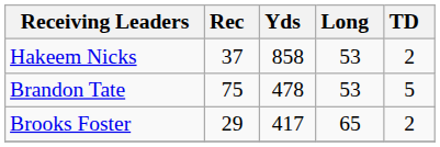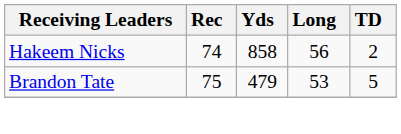 <table class="wikitable">
 <tr>
 <th>  Receiving Leaders   </th>
 <th>Rec  </th>
 <th>Yds  </th>
 <th>Long  </th>
 <th>TD  </th>
 </tr>
 <tr>
 <td><a href='#'>Hakeem Nicks</a></td>
-<td align="center">37</td>
+<td align="center">74</td>
 <td align="center">858</td>
-<td align="center">53</td>
+<td align="center">56</td>
 <td align="center">2</td>
 </tr>
 <tr>
 <td><a href='#'>Brandon Tate</a></td>
 <td align="center">75</td>
-<td align="center">478</td>
+<td align="center">479</td>
 <td align="center">53</td>
 <td align="center">5</td>
 </tr>
 <tr>
-<td><a href='#'>Brooks Foster</a></td>
-<td align="center">29</td>
-<td align="center">417</td>
-<td align="center">65</td>
-<td align="center">2</td>
-</tr>
-<tr>
 </tr>
 </table>
